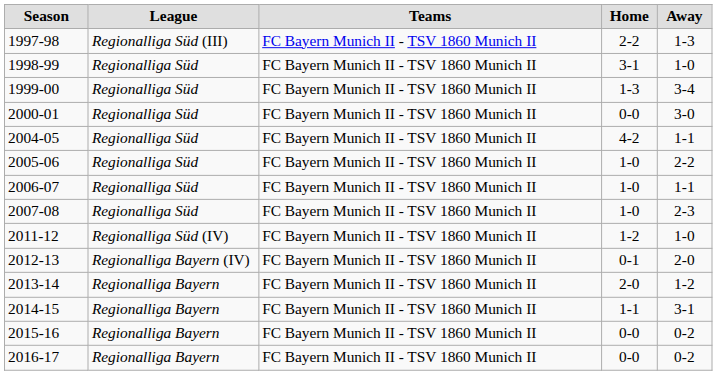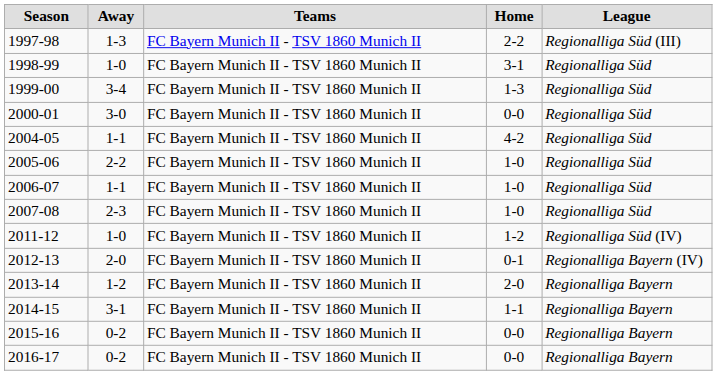 <table class="wikitable">
 <tr style="text-align:center; background:#dfdfdf;">
 <td style="width:80px;"><strong>Season</strong></td>
-<td style="width:170px;"><strong>League</strong></td>
+<td style="width:50px;"><strong>Away</strong></td>
 <td style="width:350px;"><strong>Teams</strong></td>
 <td style="width:50px;"><strong>Home</strong></td>
-<td style="width:50px;"><strong>Away</strong></td>
+<td style="width:170px;"><strong>League</strong></td>
 </tr>
 <tr>
 <td style="text-align:left;">1997-98</td>
-<td style="text-align:left;"><em>Regionalliga Süd</em> (III)</td>
+<td style="text-align:center;">1-3</td>
 <td style="text-align:left;"><a href='#'>FC Bayern Munich II</a> - <a href='#'>TSV 1860 Munich II</a></td>
 <td style="text-align:center;">2-2</td>
-<td style="text-align:center;">1-3</td>
+<td style="text-align:left;"><em>Regionalliga Süd</em> (III)</td>
 </tr>
 <tr>
 <td style="text-align:left;">1998-99</td>
-<td style="text-align:left;"><em>Regionalliga Süd</em></td>
+<td style="text-align:center;">1-0</td>
 <td style="text-align:left;">FC Bayern Munich II - TSV 1860 Munich II</td>
 <td style="text-align:center;">3-1</td>
-<td style="text-align:center;">1-0</td>
+<td style="text-align:left;"><em>Regionalliga Süd</em></td>
 </tr>
 <tr>
 <td style="text-align:left;">1999-00</td>
-<td style="text-align:left;"><em>Regionalliga Süd</em></td>
+<td style="text-align:center;">3-4</td>
 <td style="text-align:left;">FC Bayern Munich II - TSV 1860 Munich II</td>
 <td style="text-align:center;">1-3</td>
-<td style="text-align:center;">3-4</td>
+<td style="text-align:left;"><em>Regionalliga Süd</em></td>
 </tr>
 <tr>
 <td style="text-align:left;">2000-01</td>
-<td style="text-align:left;"><em>Regionalliga Süd</em></td>
+<td style="text-align:center;">3-0</td>
 <td style="text-align:left;">FC Bayern Munich II - TSV 1860 Munich II</td>
 <td style="text-align:center;">0-0</td>
-<td style="text-align:center;">3-0</td>
+<td style="text-align:left;"><em>Regionalliga Süd</em></td>
 </tr>
 <tr>
 <td style="text-align:left;">2004-05</td>
-<td style="text-align:left;"><em>Regionalliga Süd</em></td>
+<td style="text-align:center;">1-1</td>
 <td style="text-align:left;">FC Bayern Munich II - TSV 1860 Munich II</td>
 <td style="text-align:center;">4-2</td>
-<td style="text-align:center;">1-1</td>
+<td style="text-align:left;"><em>Regionalliga Süd</em></td>
 </tr>
 <tr>
 <td style="text-align:left;">2005-06</td>
-<td style="text-align:left;"><em>Regionalliga Süd</em></td>
+<td style="text-align:center;">2-2</td>
 <td style="text-align:left;">FC Bayern Munich II - TSV 1860 Munich II</td>
 <td style="text-align:center;">1-0</td>
-<td style="text-align:center;">2-2</td>
+<td style="text-align:left;"><em>Regionalliga Süd</em></td>
 </tr>
 <tr>
 <td style="text-align:left;">2006-07</td>
-<td style="text-align:left;"><em>Regionalliga Süd</em></td>
+<td style="text-align:center;">1-1</td>
 <td style="text-align:left;">FC Bayern Munich II - TSV 1860 Munich II</td>
 <td style="text-align:center;">1-0</td>
-<td style="text-align:center;">1-1</td>
+<td style="text-align:left;"><em>Regionalliga Süd</em></td>
 </tr>
 <tr>
 <td style="text-align:left;">2007-08</td>
-<td style="text-align:left;"><em>Regionalliga Süd</em></td>
+<td style="text-align:center;">2-3</td>
 <td style="text-align:left;">FC Bayern Munich II - TSV 1860 Munich II</td>
 <td style="text-align:center;">1-0</td>
-<td style="text-align:center;">2-3</td>
+<td style="text-align:left;"><em>Regionalliga Süd</em></td>
 </tr>
 <tr>
 <td style="text-align:left;">2011-12</td>
-<td style="text-align:left;"><em>Regionalliga Süd</em> (IV)</td>
+<td style="text-align:center;">1-0</td>
 <td style="text-align:left;">FC Bayern Munich II - TSV 1860 Munich II</td>
 <td style="text-align:center;">1-2</td>
-<td style="text-align:center;">1-0</td>
+<td style="text-align:left;"><em>Regionalliga Süd</em> (IV)</td>
 </tr>
 <tr>
 <td style="text-align:left;">2012-13</td>
-<td style="text-align:left;"><em>Regionalliga Bayern</em> (IV)</td>
+<td style="text-align:center;">2-0</td>
 <td style="text-align:left;">FC Bayern Munich II - TSV 1860 Munich II</td>
 <td style="text-align:center;">0-1</td>
-<td style="text-align:center;">2-0</td>
+<td style="text-align:left;"><em>Regionalliga Bayern</em> (IV)</td>
 </tr>
 <tr>
 <td style="text-align:left;">2013-14</td>
-<td style="text-align:left;"><em>Regionalliga Bayern</em></td>
+<td style="text-align:center;">1-2</td>
 <td style="text-align:left;">FC Bayern Munich II - TSV 1860 Munich II</td>
 <td style="text-align:center;">2-0</td>
-<td style="text-align:center;">1-2</td>
+<td style="text-align:left;"><em>Regionalliga Bayern</em></td>
 </tr>
 <tr>
 <td style="text-align:left;">2014-15</td>
-<td style="text-align:left;"><em>Regionalliga Bayern</em></td>
+<td style="text-align:center;">3-1</td>
 <td style="text-align:left;">FC Bayern Munich II - TSV 1860 Munich II</td>
 <td style="text-align:center;">1-1</td>
-<td style="text-align:center;">3-1</td>
+<td style="text-align:left;"><em>Regionalliga Bayern</em></td>
 </tr>
 <tr>
 <td style="text-align:left;">2015-16</td>
-<td style="text-align:left;"><em>Regionalliga Bayern</em></td>
+<td style="text-align:center;">0-2</td>
 <td style="text-align:left;">FC Bayern Munich II - TSV 1860 Munich II</td>
 <td style="text-align:center;">0-0</td>
-<td style="text-align:center;">0-2</td>
+<td style="text-align:left;"><em>Regionalliga Bayern</em></td>
 </tr>
 <tr>
 <td style="text-align:left;">2016-17</td>
-<td style="text-align:left;"><em>Regionalliga Bayern</em></td>
+<td style="text-align:center;">0-2</td>
 <td style="text-align:left;">FC Bayern Munich II - TSV 1860 Munich II</td>
 <td style="text-align:center;">0-0</td>
-<td style="text-align:center;">0-2</td>
+<td style="text-align:left;"><em>Regionalliga Bayern</em></td>
 </tr>
 </table>
